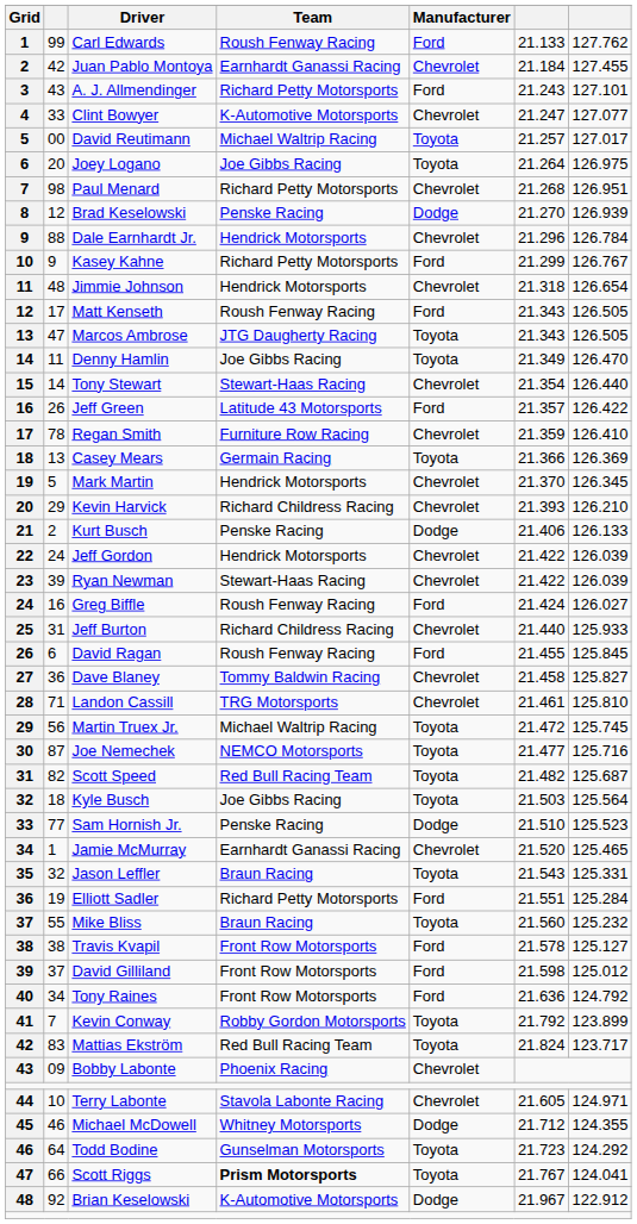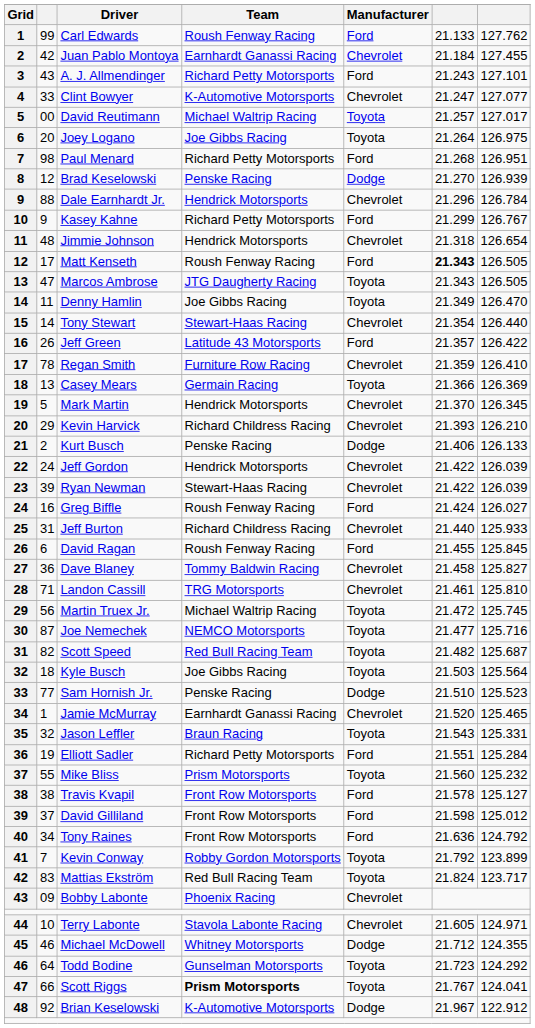 <table class="sortable wikitable" border="1">
 <tr>
 </tr>
 <tr>
 <th scope="col">Grid</th>
 <th scope="col"></th>
 <th scope="col">Driver</th>
 <th scope="col">Team</th>
 <th scope="col">Manufacturer</th>
 <th scope="col"></th>
 <th scope="col"></th>
 </tr>
 <tr>
 <th scope="row">1</th>
 <td>99</td>
 <td><a href='#'>Carl Edwards</a></td>
 <td><a href='#'>Roush Fenway Racing</a></td>
 <td><a href='#'>Ford</a></td>
 <td>21.133</td>
 <td>127.762</td>
 </tr>
 <tr>
 <th scope="row">2</th>
 <td>42</td>
 <td><a href='#'>Juan Pablo Montoya</a></td>
 <td><a href='#'>Earnhardt Ganassi Racing</a></td>
 <td><a href='#'>Chevrolet</a></td>
 <td>21.184</td>
 <td>127.455</td>
 </tr>
 <tr>
 <th scope="row">3</th>
 <td>43</td>
 <td><a href='#'>A. J. Allmendinger</a></td>
 <td><a href='#'>Richard Petty Motorsports</a></td>
 <td>Ford</td>
 <td>21.243</td>
 <td>127.101</td>
 </tr>
 <tr>
 <th scope="row">4</th>
 <td>33</td>
 <td><a href='#'>Clint Bowyer</a></td>
 <td><a href='#'>K-Automotive Motorsports</a></td>
 <td>Chevrolet</td>
 <td>21.247</td>
 <td>127.077</td>
 </tr>
 <tr>
 <th scope="row">5</th>
 <td>00</td>
 <td><a href='#'>David Reutimann</a></td>
 <td><a href='#'>Michael Waltrip Racing</a></td>
 <td><a href='#'>Toyota</a></td>
 <td>21.257</td>
 <td>127.017</td>
 </tr>
 <tr>
 <th scope="row">6</th>
 <td>20</td>
 <td><a href='#'>Joey Logano</a></td>
 <td><a href='#'>Joe Gibbs Racing</a></td>
 <td>Toyota</td>
 <td>21.264</td>
 <td>126.975</td>
 </tr>
 <tr>
 <th scope="row">7</th>
 <td>98</td>
 <td><a href='#'>Paul Menard</a></td>
 <td>Richard Petty Motorsports</td>
-<td>Chevrolet</td>
+<td>Ford</td>
 <td>21.268</td>
 <td>126.951</td>
 </tr>
 <tr>
 <th scope="row">8</th>
 <td>12</td>
 <td><a href='#'>Brad Keselowski</a></td>
 <td><a href='#'>Penske Racing</a></td>
 <td><a href='#'>Dodge</a></td>
 <td>21.270</td>
 <td>126.939</td>
 </tr>
 <tr>
 <th scope="row">9</th>
 <td>88</td>
 <td><a href='#'>Dale Earnhardt Jr.</a></td>
 <td><a href='#'>Hendrick Motorsports</a></td>
 <td>Chevrolet</td>
 <td>21.296</td>
 <td>126.784</td>
 </tr>
 <tr>
 <th scope="row">10</th>
 <td>9</td>
 <td><a href='#'>Kasey Kahne</a></td>
 <td>Richard Petty Motorsports</td>
 <td>Ford</td>
 <td>21.299</td>
 <td>126.767</td>
 </tr>
 <tr>
 <th scope="row">11</th>
 <td>48</td>
 <td><a href='#'>Jimmie Johnson</a></td>
 <td>Hendrick Motorsports</td>
 <td>Chevrolet</td>
 <td>21.318</td>
 <td>126.654</td>
 </tr>
 <tr>
 <th scope="row">12</th>
 <td>17</td>
 <td><a href='#'>Matt Kenseth</a></td>
 <td>Roush Fenway Racing</td>
 <td>Ford</td>
-<td>21.343</td>
+<td><strong>21.343</strong></td>
 <td>126.505</td>
 </tr>
 <tr>
 <th scope="row">13</th>
 <td>47</td>
 <td><a href='#'>Marcos Ambrose</a></td>
 <td><a href='#'>JTG Daugherty Racing</a></td>
 <td>Toyota</td>
 <td>21.343</td>
 <td>126.505</td>
 </tr>
 <tr>
 <th scope="row">14</th>
 <td>11</td>
 <td><a href='#'>Denny Hamlin</a></td>
 <td>Joe Gibbs Racing</td>
 <td>Toyota</td>
 <td>21.349</td>
 <td>126.470</td>
 </tr>
 <tr>
 <th scope="row">15</th>
 <td>14</td>
 <td><a href='#'>Tony Stewart</a></td>
 <td><a href='#'>Stewart-Haas Racing</a></td>
 <td>Chevrolet</td>
 <td>21.354</td>
 <td>126.440</td>
 </tr>
 <tr>
 <th scope="row">16</th>
 <td>26</td>
 <td><a href='#'>Jeff Green</a></td>
 <td><a href='#'>Latitude 43 Motorsports</a></td>
 <td>Ford</td>
 <td>21.357</td>
 <td>126.422</td>
 </tr>
 <tr>
 <th scope="row">17</th>
 <td>78</td>
 <td><a href='#'>Regan Smith</a></td>
 <td><a href='#'>Furniture Row Racing</a></td>
 <td>Chevrolet</td>
 <td>21.359</td>
 <td>126.410</td>
 </tr>
 <tr>
 <th scope="row">18</th>
 <td>13</td>
 <td><a href='#'>Casey Mears</a></td>
 <td><a href='#'>Germain Racing</a></td>
 <td>Toyota</td>
 <td>21.366</td>
 <td>126.369</td>
 </tr>
 <tr>
 <th scope="row">19</th>
 <td>5</td>
 <td><a href='#'>Mark Martin</a></td>
 <td>Hendrick Motorsports</td>
 <td>Chevrolet</td>
 <td>21.370</td>
 <td>126.345</td>
 </tr>
 <tr>
 <th scope="row">20</th>
 <td>29</td>
 <td><a href='#'>Kevin Harvick</a></td>
 <td>Richard Childress Racing</td>
 <td>Chevrolet</td>
 <td>21.393</td>
 <td>126.210</td>
 </tr>
 <tr>
 <th scope="row">21</th>
 <td>2</td>
 <td><a href='#'>Kurt Busch</a></td>
 <td>Penske Racing</td>
 <td>Dodge</td>
 <td>21.406</td>
 <td>126.133</td>
 </tr>
 <tr>
 <th scope="row">22</th>
 <td>24</td>
 <td><a href='#'>Jeff Gordon</a></td>
 <td>Hendrick Motorsports</td>
 <td>Chevrolet</td>
 <td>21.422</td>
 <td>126.039</td>
 </tr>
 <tr>
 <th scope="row">23</th>
 <td>39</td>
 <td><a href='#'>Ryan Newman</a></td>
 <td>Stewart-Haas Racing</td>
 <td>Chevrolet</td>
 <td>21.422</td>
 <td>126.039</td>
 </tr>
 <tr>
 <th scope="row">24</th>
 <td>16</td>
 <td><a href='#'>Greg Biffle</a></td>
 <td>Roush Fenway Racing</td>
 <td>Ford</td>
 <td>21.424</td>
 <td>126.027</td>
 </tr>
 <tr>
 <th scope="row">25</th>
 <td>31</td>
 <td><a href='#'>Jeff Burton</a></td>
 <td>Richard Childress Racing</td>
 <td>Chevrolet</td>
 <td>21.440</td>
 <td>125.933</td>
 </tr>
 <tr>
 <th scope="row">26</th>
 <td>6</td>
 <td><a href='#'>David Ragan</a></td>
 <td>Roush Fenway Racing</td>
 <td>Ford</td>
 <td>21.455</td>
 <td>125.845</td>
 </tr>
 <tr>
 <th scope="row">27</th>
 <td>36</td>
 <td><a href='#'>Dave Blaney</a></td>
 <td><a href='#'>Tommy Baldwin Racing</a></td>
 <td>Chevrolet</td>
 <td>21.458</td>
 <td>125.827</td>
 </tr>
 <tr>
 <th scope="row">28</th>
 <td>71</td>
 <td><a href='#'>Landon Cassill</a></td>
 <td><a href='#'>TRG Motorsports</a></td>
 <td>Chevrolet</td>
 <td>21.461</td>
 <td>125.810</td>
 </tr>
 <tr>
 <th scope="row">29</th>
 <td>56</td>
 <td><a href='#'>Martin Truex Jr.</a></td>
 <td>Michael Waltrip Racing</td>
 <td>Toyota</td>
 <td>21.472</td>
 <td>125.745</td>
 </tr>
 <tr>
 <th scope="row">30</th>
 <td>87</td>
 <td><a href='#'>Joe Nemechek</a></td>
 <td><a href='#'>NEMCO Motorsports</a></td>
 <td>Toyota</td>
 <td>21.477</td>
 <td>125.716</td>
 </tr>
 <tr>
 <th scope="row">31</th>
 <td>82</td>
 <td><a href='#'>Scott Speed</a></td>
 <td><a href='#'>Red Bull Racing Team</a></td>
 <td>Toyota</td>
 <td>21.482</td>
 <td>125.687</td>
 </tr>
 <tr>
 <th scope="row">32</th>
 <td>18</td>
 <td><a href='#'>Kyle Busch</a></td>
 <td>Joe Gibbs Racing</td>
 <td>Toyota</td>
 <td>21.503</td>
 <td>125.564</td>
 </tr>
 <tr>
 <th scope="row">33</th>
 <td>77</td>
 <td><a href='#'>Sam Hornish Jr.</a></td>
 <td>Penske Racing</td>
 <td>Dodge</td>
 <td>21.510</td>
 <td>125.523</td>
 </tr>
 <tr>
 <th scope="row">34</th>
 <td>1</td>
 <td><a href='#'>Jamie McMurray</a></td>
 <td>Earnhardt Ganassi Racing</td>
 <td>Chevrolet</td>
 <td>21.520</td>
 <td>125.465</td>
 </tr>
 <tr>
 <th scope="row">35</th>
 <td>32</td>
 <td><a href='#'>Jason Leffler</a></td>
 <td><a href='#'>Braun Racing</a></td>
 <td>Toyota</td>
 <td>21.543</td>
 <td>125.331</td>
 </tr>
 <tr>
 <th scope="row">36</th>
 <td>19</td>
 <td><a href='#'>Elliott Sadler</a></td>
 <td>Richard Petty Motorsports</td>
 <td>Ford</td>
 <td>21.551</td>
 <td>125.284</td>
 </tr>
 <tr>
 <th scope="row">37</th>
 <td>55</td>
 <td><a href='#'>Mike Bliss</a></td>
-<td><a href='#'>Braun Racing</a></td>
+<td><a href='#'>Prism Motorsports</a></td>
 <td>Toyota</td>
 <td>21.560</td>
 <td>125.232</td>
 </tr>
 <tr>
 <th scope="row">38</th>
 <td>38</td>
 <td><a href='#'>Travis Kvapil</a></td>
 <td><a href='#'>Front Row Motorsports</a></td>
 <td>Ford</td>
 <td>21.578</td>
 <td>125.127</td>
 </tr>
 <tr>
 <th scope="row">39</th>
 <td>37</td>
 <td><a href='#'>David Gilliland</a></td>
 <td>Front Row Motorsports</td>
 <td>Ford</td>
 <td>21.598</td>
 <td>125.012</td>
 </tr>
 <tr>
 <th scope="row">40</th>
 <td>34</td>
 <td><a href='#'>Tony Raines</a></td>
 <td>Front Row Motorsports</td>
 <td>Ford</td>
 <td>21.636</td>
 <td>124.792</td>
 </tr>
 <tr>
 <th scope="row">41</th>
 <td>7</td>
 <td><a href='#'>Kevin Conway</a></td>
 <td><a href='#'>Robby Gordon Motorsports</a></td>
 <td>Toyota</td>
 <td>21.792</td>
 <td>123.899</td>
 </tr>
 <tr>
 <th scope="row">42</th>
 <td>83</td>
 <td><a href='#'>Mattias Ekström</a></td>
 <td>Red Bull Racing Team</td>
 <td>Toyota</td>
 <td>21.824</td>
 <td>123.717</td>
 </tr>
 <tr>
 <th scope="row">43</th>
 <td>09</td>
 <td><a href='#'>Bobby Labonte</a></td>
 <td><a href='#'>Phoenix Racing</a></td>
 <td>Chevrolet</td>
 <td colspan="2"></td>
 </tr>
 <tr>
 <td colspan="8"></td>
 </tr>
 <tr>
 <th scope="row">44</th>
 <td>10</td>
 <td><a href='#'>Terry Labonte</a></td>
 <td><a href='#'>Stavola Labonte Racing</a></td>
 <td>Chevrolet</td>
 <td>21.605</td>
 <td>124.971</td>
 </tr>
 <tr>
 <th scope="row">45</th>
 <td>46</td>
 <td><a href='#'>Michael McDowell</a></td>
 <td><a href='#'>Whitney Motorsports</a></td>
 <td>Dodge</td>
 <td>21.712</td>
 <td>124.355</td>
 </tr>
 <tr>
 <th scope="row">46</th>
 <td>64</td>
 <td><a href='#'>Todd Bodine</a></td>
 <td><a href='#'>Gunselman Motorsports</a></td>
 <td>Toyota</td>
 <td>21.723</td>
 <td>124.292</td>
 </tr>
 <tr>
 <th scope="row">47</th>
 <td>66</td>
 <td><a href='#'>Scott Riggs</a></td>
 <td><strong>Prism Motorsports</strong></td>
 <td>Toyota</td>
 <td>21.767</td>
 <td>124.041</td>
 </tr>
 <tr>
 <th scope="row">48</th>
 <td>92</td>
 <td><a href='#'>Brian Keselowski</a></td>
 <td><a href='#'>K-Automotive Motorsports</a></td>
 <td>Dodge</td>
 <td>21.967</td>
 <td>122.912</td>
 </tr>
 <tr>
 <td colspan="8"></td>
 </tr>
 </table>
